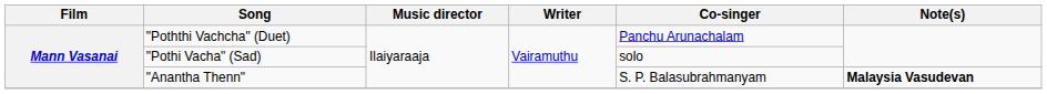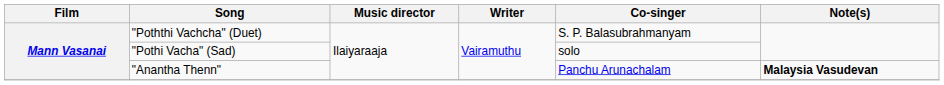 <table class="wikitable sortable" width="100%" textcolor:#000;>
 <tr>
 <th>Film</th>
 <th>Song</th>
 <th>Music director</th>
 <th>Writer</th>
 <th>Co-singer</th>
 <th>Note(s)</th>
 </tr>
 <tr>
 <th Rowspan=3><em><a href='#'>Mann Vasanai</a></em></th>
 <td>"Poththi Vachcha" (Duet)</td>
 <td rowspan=3>Ilaiyaraaja</td>
 <td rowspan=3><a href='#'>Vairamuthu</a></td>
-<td><a href='#'>Panchu Arunachalam</a></td>
+<td>S. P. Balasubrahmanyam</td>
 </tr>
 <tr>
 <td>"Pothi Vacha" (Sad)</td>
 <td>solo</td>
 </tr>
 <tr>
 <td>"Anantha Thenn"</td>
-<td>S. P. Balasubrahmanyam</td>
+<td><a href='#'>Panchu Arunachalam</a></td>
 <td><strong>Malaysia Vasudevan</strong></td>
 </tr>
 <tr>
 </tr>
 </table>
